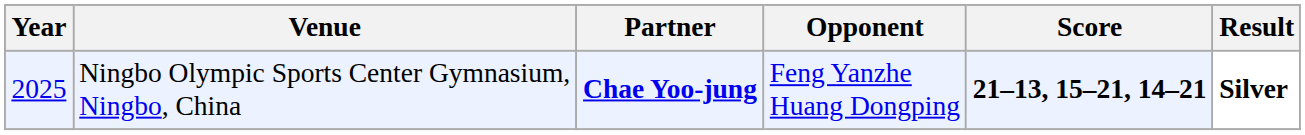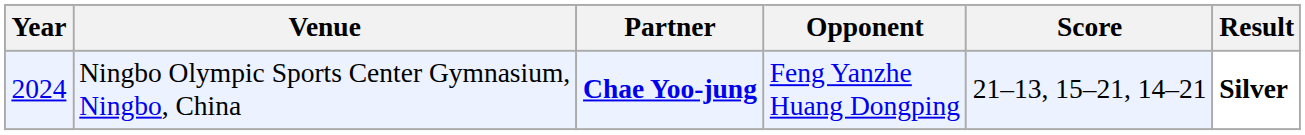 <table class="sortable wikitable" style="font-size: 90%;">
 <tr>
 <th>Year</th>
 <th>Venue</th>
 <th>Partner</th>
 <th>Opponent</th>
 <th>Score</th>
 <th>Result</th>
 </tr>
 <tr style="background:#ECF2FF">
-<td align="center"><a href='#'>2025</a></td>
+<td align="center"><a href='#'>2024</a></td>
 <td align="left">Ningbo Olympic Sports Center Gymnasium,<br><a href='#'>Ningbo</a>, China</td>
 <td align="left"><strong> <a href='#'>Chae Yoo-jung</a></strong></td>
 <td align="left"> <a href='#'>Feng Yanzhe</a><br> <a href='#'>Huang Dongping</a></td>
-<td align="left"><strong>21–13, 15–21, 14–21</strong></td>
+<td align="left">21–13, 15–21, 14–21</td>
 <td style="text-align:left; background:white"> <strong>Silver</strong></td>
 </tr>
 </table>
